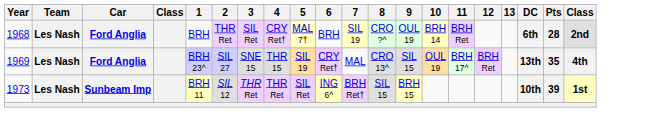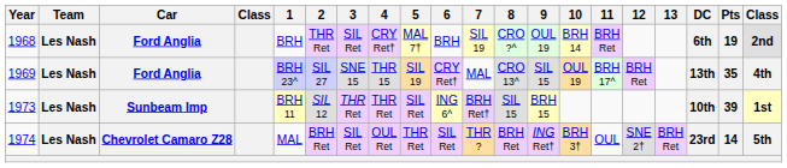 <table class="wikitable" style="text-align:center; font-size:85%">
 <tr>
 <th>Year</th>
 <th>Team</th>
 <th>Car</th>
 <th>Class</th>
 <th>1</th>
 <th>2</th>
 <th>3</th>
 <th>4</th>
 <th>5</th>
 <th>6</th>
 <th>7</th>
 <th>8</th>
 <th>9</th>
 <th>10</th>
 <th>11</th>
 <th>12</th>
 <th>13</th>
 <th>DC</th>
 <th>Pts</th>
 <th>Class</th>
 </tr>
 <tr>
 <td><a href='#'>1968</a></td>
 <th>Les Nash</th>
 <th><a href='#'>Ford Anglia</a></th>
 <th><span></span></th>
 <td><a href='#'>BRH</a></td>
 <td style="background:#EFCFFF;"><a href='#'>THR</a><br><small>Ret</small></td>
 <td style="background:#EFCFFF;"><a href='#'>SIL</a><br><small>Ret</small></td>
 <td style="background:#EFCFFF;"><a href='#'>CRY</a><br><small>Ret†</small></td>
 <td style="background:#FFFFBF;"><a href='#'>MAL</a><br><small>7†</small></td>
 <td><a href='#'>BRH</a></td>
 <td style="background:#FFFFBF;"><a href='#'>SIL</a><br><small>19</small></td>
 <td style="background:#DFFFDF;"><a href='#'>CRO</a><br><small>?^</small></td>
 <td style="background:#DFFFDF;"><a href='#'>OUL</a><br><small>19</small></td>
 <td style="background:#FFFFBF;"><a href='#'>BRH</a><br><small>14</small></td>
 <td style="background:#EFCFFF;"><a href='#'>BRH</a><br><small>Ret</small></td>
 <td></td>
 <td></td>
 <th>6th</th>
-<th>28</th>
+<th>19</th>
 <td style="background:#DFDFDF;"><strong>2nd</strong></td>
 </tr>
 <tr>
 <td><a href='#'>1969</a></td>
 <th>Les Nash</th>
 <th><a href='#'>Ford Anglia</a></th>
 <th><span></span></th>
 <td style="background:#CFCFFF;"><a href='#'>BRH</a><br><small>23^</small></td>
 <td style="background:#CFCFFF;"><a href='#'>SIL</a><br><small>27</small></td>
 <td style="background:#DFDFDF;"><a href='#'>SNE</a><br><small>15</small></td>
 <td style="background:#DFDFDF;"><a href='#'>THR</a><br><small>15</small></td>
 <td style="background:#FFDF9F;"><a href='#'>SIL</a><br><small>19</small></td>
 <td style="background:#EFCFFF;"><a href='#'>CRY</a><br><small>Ret†</small></td>
 <td><a href='#'>MAL</a></td>
 <td style="background:#DFDFDF;"><a href='#'>CRO</a><br><small>13^</small></td>
 <td style="background:#DFDFDF;"><a href='#'>SIL</a><br><small>15</small></td>
 <td style="background:#FFDF9F;"><a href='#'>OUL</a><br><small>19</small></td>
 <td style="background:#DFFFDF;"><a href='#'>BRH</a><br><small>17^</small></td>
 <td style="background:#EFCFFF;"><a href='#'>BRH</a><br><small>Ret</small></td>
 <td></td>
 <th>13th</th>
 <th>35</th>
 <th>4th</th>
 </tr>
 <tr>
 <td><a href='#'>1973</a></td>
 <th>Les Nash</th>
 <th><a href='#'>Sunbeam Imp</a></th>
 <th><span></span></th>
 <td style="background:#FFFFBF;"><a href='#'>BRH</a><br><small>11</small></td>
 <td style="background:#DFDFDF;"><em><a href='#'>SIL</a></em><br><small>12</small></td>
 <td style="background:#EFCFFF;"><em><a href='#'>THR</a></em><br><small>Ret</small></td>
 <td style="background:#EFCFFF;"><a href='#'>THR</a><br><small>Ret</small></td>
 <td style="background:#EFCFFF;"><a href='#'>SIL</a><br><small>Ret</small></td>
 <td style="background:#FFFFBF;"><a href='#'>ING</a><br><small>6^</small></td>
 <td style="background:#EFCFFF;"><a href='#'>BRH</a><br><small>Ret†</small></td>
 <td style="background:#DFDFDF;"><a href='#'>SIL</a><br><small>15</small></td>
 <td style="background:#FFFFBF;"><a href='#'>BRH</a><br><small>15</small></td>
 <td></td>
 <td></td>
 <td></td>
 <td></td>
 <th>10th</th>
 <th>39</th>
 <td style="background:#FFFFBF;"><strong>1st</strong></td>
 </tr>
 <tr>
+<td><a href='#'>1974</a></td>
+<th>Les Nash</th>
+<th><a href='#'>Chevrolet Camaro Z28</a></th>
+<th><span></span></th>
+<td><a href='#'>MAL</a></td>
+<td style="background:#EFCFFF;"><a href='#'>BRH</a><br><small>Ret</small></td>
+<td style="background:#EFCFFF;"><a href='#'>SIL</a><br><small>Ret</small></td>
+<td style="background:#EFCFFF;"><a href='#'>OUL</a><br><small>Ret</small></td>
+<td style="background:#EFCFFF;"><a href='#'>THR</a><br><small>Ret</small></td>
+<td style="background:#EFCFFF;"><a href='#'>SIL</a><br><small>Ret</small></td>
+<td style="background:#FFDF9F;"><a href='#'>THR</a><br><small>?</small></td>
+<td style="background:#EFCFFF;"><a href='#'>BRH</a><br><small>Ret</small></td>
+<td style="background:#EFCFFF;"><em><a href='#'>ING</a></em><br><small>Ret†</small></td>
+<td style="background:#FFDF9F;"><a href='#'>BRH</a><br><small>3†</small></td>
+<td><a href='#'>OUL</a></td>
+<td style="background:#DFDFDF;"><a href='#'>SNE</a><br><small>2†</small></td>
+<td style="background:#EFCFFF;"><a href='#'>BRH</a><br><small>Ret</small></td>
+<th>23rd</th>
+<th>14</th>
+<th>5th</th>
+</tr>
+<tr>
 <th colspan="20"></th>
 </tr>
 </table>
